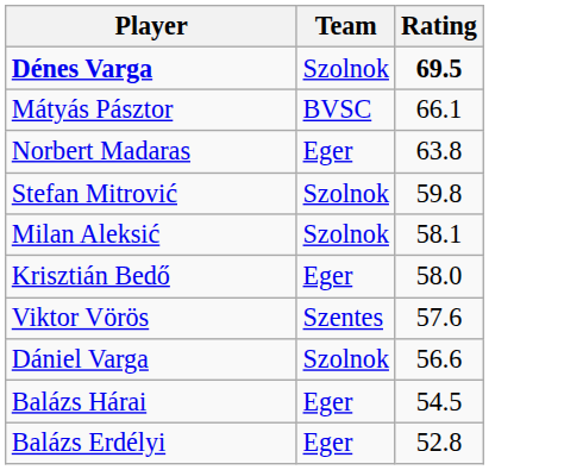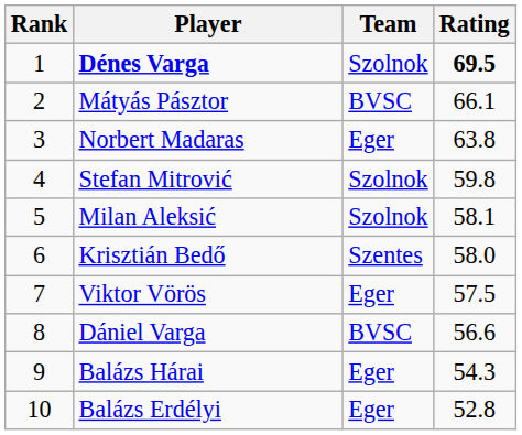 <table class="wikitable" style="text-align:center">
 <tr>
+<th>Rank</th>
 <th width="170">Player</th>
 <th>Team</th>
 <th>Rating</th>
 </tr>
 <tr>
+<td rowspan="1">1</td>
 <td align="left"> <strong><a href='#'>Dénes Varga</a></strong></td>
 <td align="left"> <a href='#'>Szolnok</a></td>
 <td><strong>69.5</strong></td>
 </tr>
 <tr>
+<td rowspan="1">2</td>
 <td align="left"> <a href='#'>Mátyás Pásztor</a></td>
 <td align="left"> <a href='#'>BVSC</a></td>
 <td>66.1</td>
 </tr>
 <tr>
+<td rowspan="1">3</td>
 <td align="left"> <a href='#'>Norbert Madaras</a></td>
 <td align="left"> <a href='#'>Eger</a></td>
 <td>63.8</td>
 </tr>
 <tr>
+<td rowspan="1">4</td>
 <td align="left"> <a href='#'>Stefan Mitrović</a></td>
 <td align="left"> <a href='#'>Szolnok</a></td>
 <td>59.8</td>
 </tr>
 <tr>
+<td rowspan="1">5</td>
 <td align="left"> <a href='#'>Milan Aleksić</a></td>
 <td align="left"> <a href='#'>Szolnok</a></td>
 <td>58.1</td>
 </tr>
 <tr>
+<td rowspan="1">6</td>
 <td align="left"> <a href='#'>Krisztián Bedő</a></td>
-<td align="left"> <a href='#'>Eger</a></td>
+<td align="left"> <a href='#'>Szentes</a></td>
 <td>58.0</td>
 </tr>
 <tr>
+<td rowspan="1">7</td>
 <td align="left"> <a href='#'>Viktor Vörös</a></td>
-<td align="left"> <a href='#'>Szentes</a></td>
-<td>57.6</td>
+<td align="left"> <a href='#'>Eger</a></td>
+<td>57.5</td>
 </tr>
 <tr>
+<td rowspan="1">8</td>
 <td align="left"> <a href='#'>Dániel Varga</a></td>
-<td align="left"> <a href='#'>Szolnok</a></td>
+<td align="left"> <a href='#'>BVSC</a></td>
 <td>56.6</td>
 </tr>
 <tr>
+<td rowspan="1">9</td>
 <td align="left"> <a href='#'>Balázs Hárai</a></td>
 <td align="left"> <a href='#'>Eger</a></td>
-<td>54.5</td>
+<td>54.3</td>
 </tr>
 <tr>
+<td rowspan="1">10</td>
 <td align="left"> <a href='#'>Balázs Erdélyi</a></td>
 <td align="left"> <a href='#'>Eger</a></td>
 <td>52.8</td>
 </tr>
 </table>
